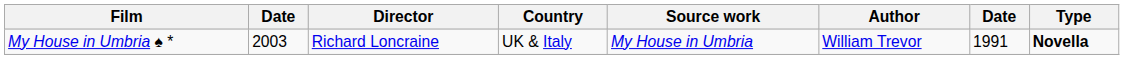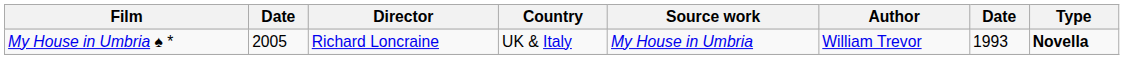 <table class="wikitable" style=width:90%>
 <tr style="background:#CCCCCC;">
 <th>Film</th>
 <th>Date</th>
 <th>Director</th>
 <th>Country</th>
 <th>Source work</th>
 <th>Author</th>
 <th>Date</th>
 <th>Type</th>
 </tr>
 <tr>
 <td><em><a href='#'>My House in Umbria</a></em> ♠ *</td>
-<td>2003</td>
+<td>2005</td>
 <td><a href='#'>Richard Loncraine</a></td>
 <td>UK & <a href='#'>Italy</a></td>
 <td><em><a href='#'>My House in Umbria</a></em></td>
 <td><a href='#'>William Trevor</a></td>
-<td>1991</td>
+<td>1993</td>
 <td><strong>Novella</strong></td>
 </tr>
 <tr>
 </tr>
 </table>
